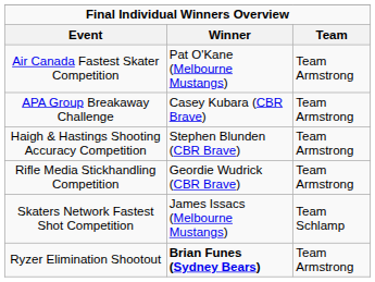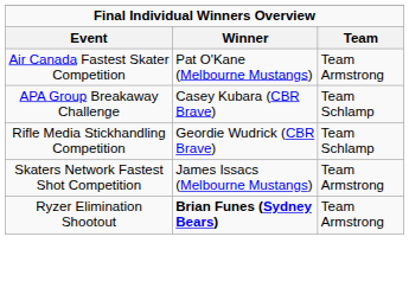 <table width="75%" class="wikitable">
 <tr>
 </tr>
 <tr align="center">
 <td colspan="3"><strong>Final Individual Winners Overview</strong></td>
 </tr>
 <tr>
 <th>Event</th>
 <th>Winner</th>
 <th>Team</th>
 </tr>
 <tr>
 <td align=center><a href='#'>Air Canada</a> Fastest Skater Competition</td>
 <td>Pat O'Kane (<a href='#'>Melbourne Mustangs</a>)</td>
 <td>Team Armstrong</td>
 </tr>
 <tr>
 <td align=center><a href='#'>APA Group</a> Breakaway Challenge</td>
 <td>Casey Kubara (<a href='#'>CBR Brave</a>)</td>
-<td>Team Armstrong</td>
-</tr>
-<tr>
-<td align=center>Haigh & Hastings Shooting Accuracy Competition</td>
-<td>Stephen Blunden (<a href='#'>CBR Brave</a>)</td>
-<td>Team Armstrong</td>
+<td>Team Schlamp</td>
 </tr>
 <tr>
 <td align=center>Rifle Media Stickhandling Competition</td>
 <td>Geordie Wudrick (<a href='#'>CBR Brave</a>)</td>
-<td>Team Armstrong</td>
+<td>Team Schlamp</td>
 </tr>
 <tr>
 <td align=center>Skaters Network Fastest Shot Competition</td>
 <td>James Issacs (<a href='#'>Melbourne Mustangs</a>)</td>
-<td>Team Schlamp</td>
+<td>Team Armstrong</td>
 </tr>
 <tr>
 <td align=center>Ryzer Elimination Shootout</td>
 <td><strong>Brian Funes (<a href='#'>Sydney Bears</a>)</strong></td>
 <td>Team Armstrong</td>
 </tr>
 </table>
